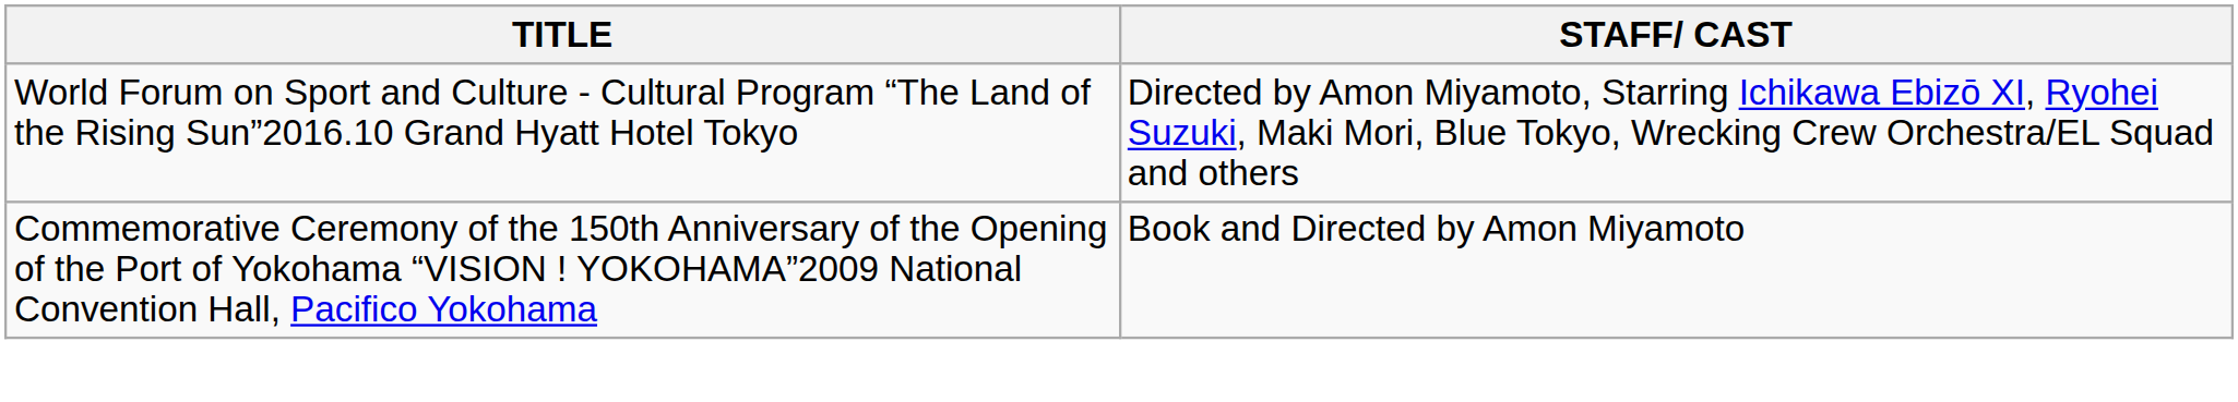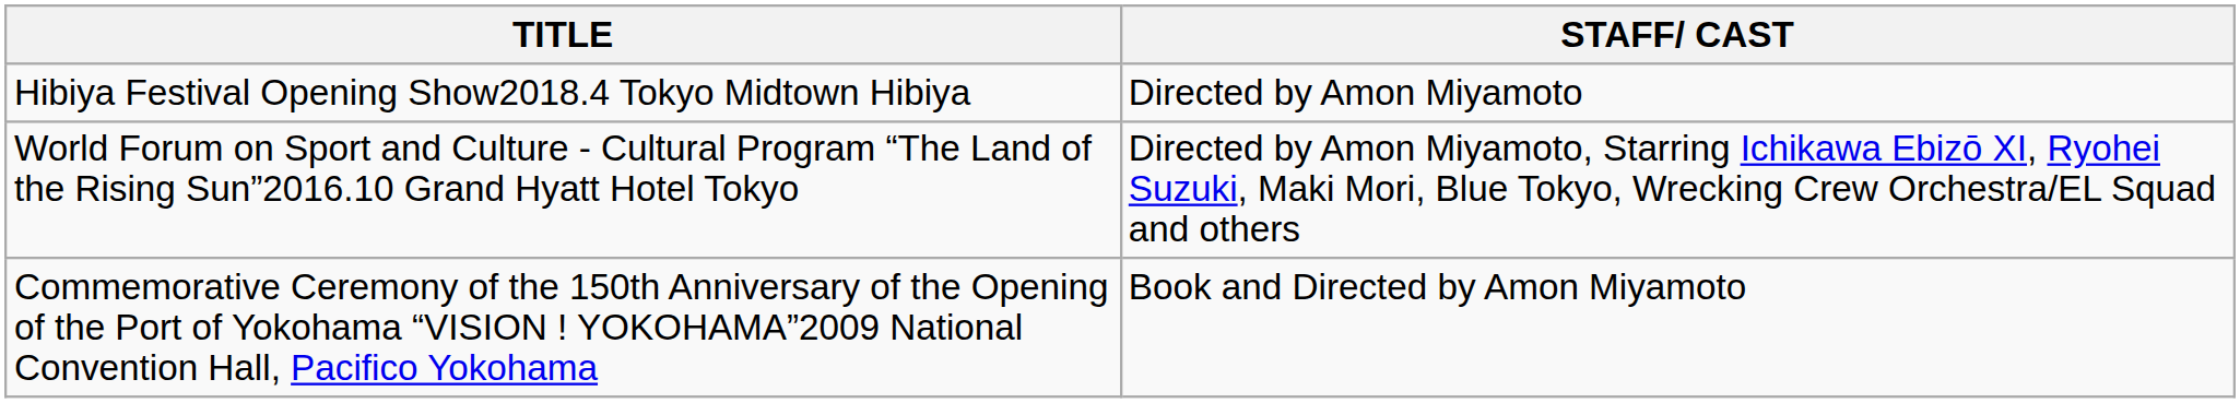 <table class="wikitable"  style="font-size:90%; width:100%;">
 <tr>
 <th>TITLE</th>
 <th>STAFF/ CAST</th>
+</tr>
+<tr valign="top">
+<td style="width:50%">Hibiya Festival Opening Show2018.4 Tokyo Midtown Hibiya</td>
+<td>Directed by Amon Miyamoto</td>
 </tr>
 <tr valign="top">
 <td style="width:50%">World Forum on Sport and Culture - Cultural Program “The Land of the Rising Sun”2016.10 Grand Hyatt Hotel Tokyo</td>
 <td>Directed by Amon Miyamoto, Starring <a href='#'>Ichikawa Ebizō XI</a>, <a href='#'>Ryohei Suzuki</a>, Maki Mori, Blue Tokyo, Wrecking Crew Orchestra/EL Squad and others</td>
 </tr>
 <tr valign="top">
 <td style="width:50%">Commemorative Ceremony of the 150th Anniversary of the Opening of the Port of Yokohama “VISION ! YOKOHAMA”2009 National Convention Hall, <a href='#'>Pacifico Yokohama</a></td>
 <td>Book and Directed by Amon Miyamoto</td>
 </tr>
 </table>
